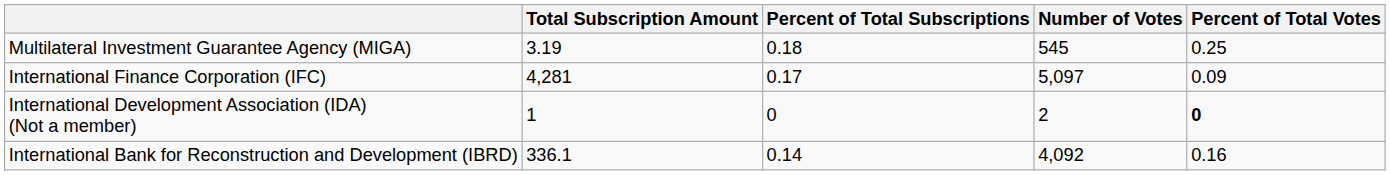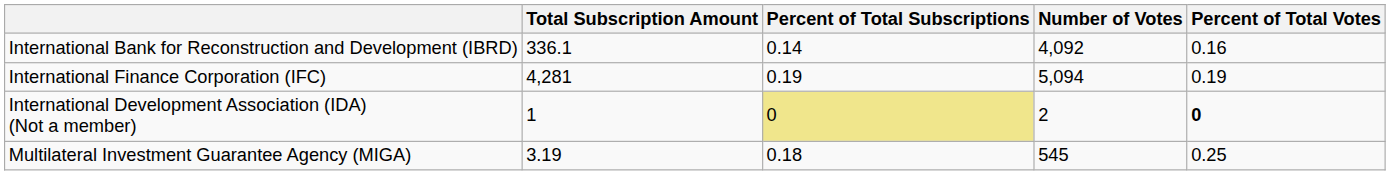 <table class="wikitable sortable mw-collapsible">
 <tr>
 <th></th>
 <th>Total Subscription Amount</th>
 <th>Percent of Total Subscriptions</th>
 <th>Number of Votes</th>
 <th>Percent of Total Votes</th>
 </tr>
 <tr>
+<td>International Bank for Reconstruction and Development (IBRD)</td>
+<td>336.1</td>
+<td>0.14</td>
+<td>4,092</td>
+<td>0.16</td>
+</tr>
+<tr>
+<td>International Finance Corporation (IFC)</td>
+<td>4,281</td>
+<td>0.19</td>
+<td>5,094</td>
+<td>0.19</td>
+</tr>
+<tr>
+<td>International Development Association (IDA)<br>(Not a member)</td>
+<td>1</td>
+<td style="background: khaki;">0</td>
+<td>2</td>
+<td><strong>0</strong></td>
+</tr>
+<tr>
 <td>Multilateral Investment Guarantee Agency (MIGA)</td>
 <td>3.19</td>
 <td>0.18</td>
 <td>545</td>
 <td>0.25</td>
 </tr>
-<tr>
-<td>International Finance Corporation (IFC)</td>
-<td>4,281</td>
-<td>0.17</td>
-<td>5,097</td>
-<td>0.09</td>
-</tr>
-<tr>
-<td>International Development Association (IDA)<br>(Not a member)</td>
-<td>1</td>
-<td>0</td>
-<td>2</td>
-<td><strong>0</strong></td>
-</tr>
-<tr>
-<td>International Bank for Reconstruction and Development (IBRD)</td>
-<td>336.1</td>
-<td>0.14</td>
-<td>4,092</td>
-<td>0.16</td>
-</tr>
 </table>
